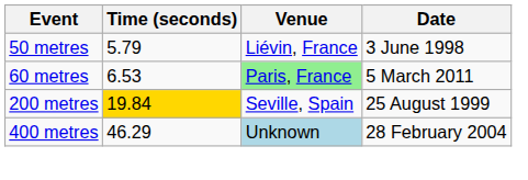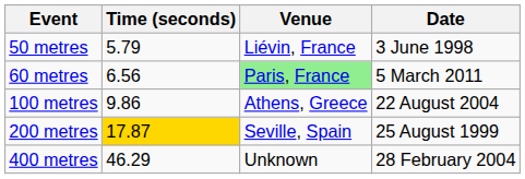 <table class="wikitable" style="border-collapse: collapse; font-size: 95%;">
 <tr>
 <th>Event</th>
 <th>Time (seconds)</th>
 <th>Venue</th>
 <th>Date</th>
 </tr>
 <tr>
 <td><a href='#'>50 metres</a></td>
 <td>5.79</td>
 <td><a href='#'>Liévin</a>, <a href='#'>France</a></td>
 <td>3 June 1998</td>
 </tr>
 <tr>
 <td><a href='#'>60 metres</a></td>
-<td>6.53</td>
+<td>6.56</td>
 <td style="background: lightgreen;"><a href='#'>Paris</a>, <a href='#'>France</a></td>
 <td>5 March 2011</td>
 </tr>
 <tr>
+<td><a href='#'>100 metres</a></td>
+<td>9.86</td>
+<td><a href='#'>Athens</a>, <a href='#'>Greece</a></td>
+<td>22 August 2004</td>
+</tr>
+<tr>
 <td><a href='#'>200 metres</a></td>
-<td bgcolor=gold>19.84</td>
+<td bgcolor=gold>17.87</td>
 <td><a href='#'>Seville</a>, <a href='#'>Spain</a></td>
 <td>25 August 1999</td>
 </tr>
 <tr>
 <td><a href='#'>400 metres</a></td>
 <td>46.29</td>
-<td style="background: lightblue;">Unknown</td>
+<td>Unknown</td>
 <td>28 February 2004</td>
 </tr>
 </table>
